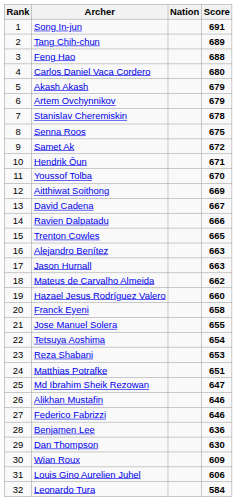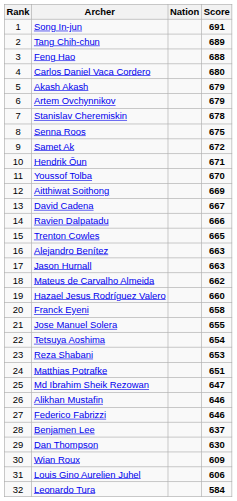 <table class="wikitable sortable" style="font-size:95%; text-align:center;">
 <tr>
 <th>Rank</th>
 <th>Archer</th>
 <th>Nation</th>
 <th>Score</th>
 </tr>
 <tr>
 <td>1</td>
 <td align="left"><a href='#'>Song In-jun</a></td>
 <td align="left"></td>
 <td><strong>691</strong></td>
 </tr>
 <tr>
 <td>2</td>
 <td align="left"><a href='#'>Tang Chih-chun</a></td>
 <td align="left"></td>
 <td><strong>689</strong></td>
 </tr>
 <tr>
 <td>3</td>
 <td align="left"><a href='#'>Feng Hao</a></td>
 <td align="left"></td>
 <td><strong>688</strong></td>
 </tr>
 <tr>
 <td>4</td>
 <td align="left"><a href='#'>Carlos Daniel Vaca Cordero</a></td>
 <td align="left"></td>
 <td><strong>680</strong></td>
 </tr>
 <tr>
 <td>5</td>
 <td align="left"><a href='#'>Akash Akash</a></td>
 <td align="left"></td>
 <td><strong>679</strong></td>
 </tr>
 <tr>
 <td>6</td>
 <td align="left"><a href='#'>Artem Ovchynnikov</a></td>
 <td align="left"></td>
 <td><strong>679</strong></td>
 </tr>
 <tr>
 <td>7</td>
 <td align="left"><a href='#'>Stanislav Cheremiskin</a></td>
 <td align="left"></td>
 <td><strong>678</strong></td>
 </tr>
 <tr>
 <td>8</td>
 <td align="left"><a href='#'>Senna Roos</a></td>
 <td align="left"></td>
 <td><strong>675</strong></td>
 </tr>
 <tr>
 <td>9</td>
 <td align="left"><a href='#'>Samet Ak</a></td>
 <td align="left"></td>
 <td><strong>672</strong></td>
 </tr>
 <tr>
 <td>10</td>
 <td align="left"><a href='#'>Hendrik Õun</a></td>
 <td align="left"></td>
 <td><strong>671</strong></td>
 </tr>
 <tr>
 <td>11</td>
 <td align="left"><a href='#'>Youssof Tolba</a></td>
 <td align="left"></td>
 <td><strong>670</strong></td>
 </tr>
 <tr>
 <td>12</td>
 <td align="left"><a href='#'>Aitthiwat Soithong</a></td>
 <td align="left"></td>
 <td><strong>669</strong></td>
 </tr>
 <tr>
 <td>13</td>
 <td align="left"><a href='#'>David Cadena</a></td>
 <td align="left"></td>
 <td><strong>667</strong></td>
 </tr>
 <tr>
 <td>14</td>
 <td align="left"><a href='#'>Ravien Dalpatadu</a></td>
 <td align="left"></td>
 <td><strong>666</strong></td>
 </tr>
 <tr>
 <td>15</td>
 <td align="left"><a href='#'>Trenton Cowles</a></td>
 <td align="left"></td>
 <td><strong>665</strong></td>
 </tr>
 <tr>
 <td>16</td>
 <td align="left"><a href='#'>Alejandro Benítez</a></td>
 <td align="left"></td>
 <td><strong>663</strong></td>
 </tr>
 <tr>
 <td>17</td>
 <td align="left"><a href='#'>Jason Hurnall</a></td>
 <td align="left"></td>
 <td><strong>663</strong></td>
 </tr>
 <tr>
 <td>18</td>
 <td align="left"><a href='#'>Mateus de Carvalho Almeida</a></td>
 <td align="left"></td>
 <td><strong>662</strong></td>
 </tr>
 <tr>
 <td>19</td>
 <td align="left"><a href='#'>Hazael Jesus Rodríguez Valero</a></td>
 <td align="left"></td>
 <td><strong>660</strong></td>
 </tr>
 <tr>
 <td>20</td>
 <td align="left"><a href='#'>Franck Eyeni</a></td>
 <td align="left"></td>
 <td><strong>658</strong></td>
 </tr>
 <tr>
 <td>21</td>
 <td align="left"><a href='#'>Jose Manuel Solera</a></td>
 <td align="left"></td>
 <td><strong>655</strong></td>
 </tr>
 <tr>
 <td>22</td>
 <td align="left"><a href='#'>Tetsuya Aoshima</a></td>
 <td align="left"></td>
 <td><strong>654</strong></td>
 </tr>
 <tr>
 <td>23</td>
 <td align="left"><a href='#'>Reza Shabani</a></td>
 <td align="left"></td>
 <td><strong>653</strong></td>
 </tr>
 <tr>
 <td>24</td>
 <td align="left"><a href='#'>Matthias Potrafke</a></td>
 <td align="left"></td>
 <td><strong>651</strong></td>
 </tr>
 <tr>
 <td>25</td>
 <td align="left"><a href='#'>Md Ibrahim Sheik Rezowan</a></td>
 <td align="left"></td>
 <td><strong>647</strong></td>
 </tr>
 <tr>
 <td>26</td>
 <td align="left"><a href='#'>Alikhan Mustafin</a></td>
 <td align="left"></td>
 <td><strong>646</strong></td>
 </tr>
 <tr>
 <td>27</td>
 <td align="left"><a href='#'>Federico Fabrizzi</a></td>
 <td align="left"></td>
 <td><strong>646</strong></td>
 </tr>
 <tr>
 <td>28</td>
 <td align="left"><a href='#'>Benjamen Lee</a></td>
 <td align="left"></td>
-<td><strong>636</strong></td>
+<td><strong>637</strong></td>
 </tr>
 <tr>
 <td>29</td>
 <td align="left"><a href='#'>Dan Thompson</a></td>
 <td align="left"></td>
 <td><strong>630</strong></td>
 </tr>
 <tr>
 <td>30</td>
 <td align="left"><a href='#'>Wian Roux</a></td>
 <td align="left"></td>
 <td><strong>609</strong></td>
 </tr>
 <tr>
 <td>31</td>
 <td align="left"><a href='#'>Louis Gino Aurelien Juhel</a></td>
 <td align="left"></td>
 <td><strong>606</strong></td>
 </tr>
 <tr>
 <td>32</td>
 <td align="left"><a href='#'>Leonardo Tura</a></td>
 <td align="left"></td>
 <td><strong>584</strong></td>
 </tr>
 </table>
